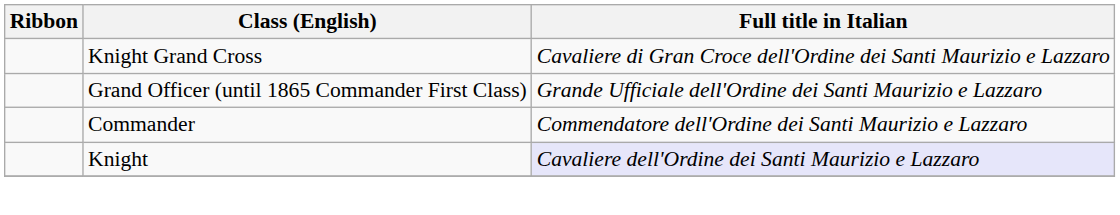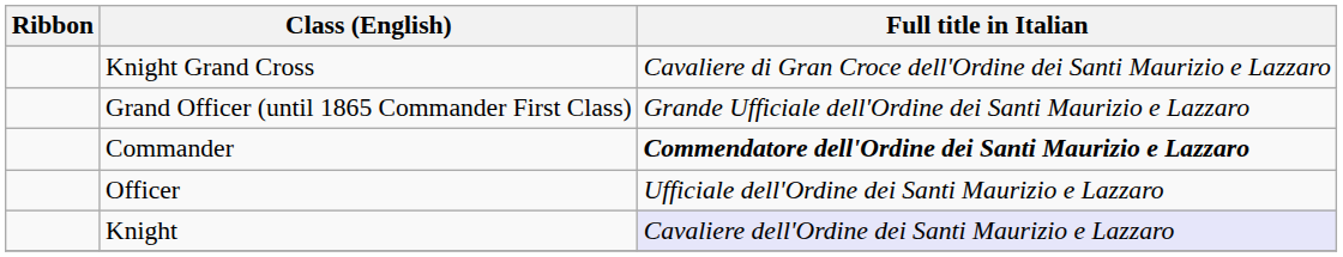 <table class="wikitable" style="text-align:left">
 <tr>
 <th>Ribbon</th>
 <th>Class (English)</th>
 <th>Full title in Italian</th>
 </tr>
 <tr>
 <td></td>
 <td>Knight Grand Cross</td>
 <td><em>Cavaliere di Gran Croce dell'Ordine dei Santi Maurizio e Lazzaro</em></td>
 </tr>
 <tr>
 <td></td>
 <td>Grand Officer (until 1865 Commander First Class)</td>
 <td><em>Grande Ufficiale dell'Ordine dei Santi Maurizio e Lazzaro</em></td>
 </tr>
 <tr>
 <td></td>
 <td>Commander</td>
-<td><em>Commendatore dell'Ordine dei Santi Maurizio e Lazzaro</em></td>
+<td><strong><em>Commendatore dell'Ordine dei Santi Maurizio e Lazzaro</em></strong></td>
+</tr>
+<tr>
+<td></td>
+<td>Officer</td>
+<td><em>Ufficiale dell'Ordine dei Santi Maurizio e Lazzaro</em></td>
 </tr>
 <tr>
 <td></td>
 <td>Knight</td>
 <td style="background: lavender;"><em>Cavaliere dell'Ordine dei Santi Maurizio e Lazzaro</em></td>
 </tr>
 <tr>
 </tr>
 </table>
